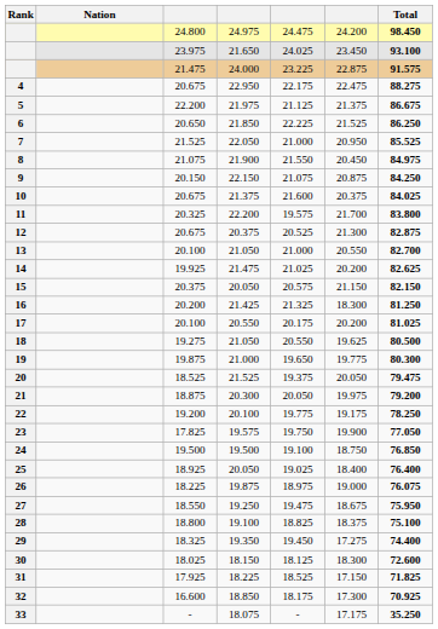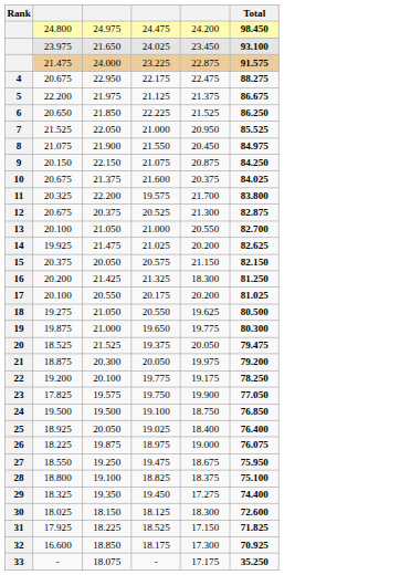 <table class="wikitable sortable" style="text-align:center; font-size:85%">
 <tr>
 <th scope="col" style="width:20px;">Rank</th>
-<th ! scope="col" style="width:150px;">Nation</th>
 <th ! scope="col" style="width:60px;"></th>
 <th ! scope="col" style="width:60px;"></th>
 <th ! scope="col" style="width:60px;"></th>
 <th ! scope="col" style="width:60px;"></th>
 <th ! scope="col" style="width:60px;">Total</th>
 </tr>
 <tr style="background:#fffcaf;">
 <th scope=row style="text-align:center"></th>
-<td align=left></td>
 <td>24.800</td>
 <td>24.975</td>
 <td>24.475</td>
 <td>24.200</td>
 <td><strong>98.450</strong></td>
 </tr>
 <tr style="background:#e5e5e5;">
 <th scope=row style="text-align:center"></th>
-<td align=left></td>
 <td>23.975</td>
 <td>21.650</td>
 <td>24.025</td>
 <td>23.450</td>
 <td><strong>93.100</strong></td>
 </tr>
 <tr style="background:#ec9;">
 <th scope=row style="text-align:center"></th>
-<td align=left></td>
 <td>21.475</td>
 <td>24.000</td>
 <td>23.225</td>
 <td>22.875</td>
 <td><strong>91.575</strong></td>
 </tr>
 <tr>
 <th scope=row style="text-align:center">4</th>
-<td align=left></td>
 <td>20.675</td>
 <td>22.950</td>
 <td>22.175</td>
 <td>22.475</td>
 <td><strong>88.275</strong></td>
 </tr>
 <tr>
 <th scope=row style="text-align:center">5</th>
-<td align=left></td>
 <td>22.200</td>
 <td>21.975</td>
 <td>21.125</td>
 <td>21.375</td>
 <td><strong>86.675</strong></td>
 </tr>
 <tr>
 <th scope=row style="text-align:center">6</th>
-<td align=left></td>
 <td>20.650</td>
 <td>21.850</td>
 <td>22.225</td>
 <td>21.525</td>
 <td><strong>86.250</strong></td>
 </tr>
 <tr>
 <th scope=row style="text-align:center">7</th>
-<td align=left></td>
 <td>21.525</td>
 <td>22.050</td>
 <td>21.000</td>
 <td>20.950</td>
 <td><strong>85.525</strong></td>
 </tr>
 <tr>
 <th scope=row style="text-align:center">8</th>
-<td align=left></td>
 <td>21.075</td>
 <td>21.900</td>
 <td>21.550</td>
 <td>20.450</td>
 <td><strong>84.975</strong></td>
 </tr>
 <tr>
 <th scope=row style="text-align:center">9</th>
-<td align=left></td>
 <td>20.150</td>
 <td>22.150</td>
 <td>21.075</td>
 <td>20.875</td>
 <td><strong>84.250</strong></td>
 </tr>
 <tr>
 <th scope=row style="text-align:center">10</th>
-<td align=left></td>
 <td>20.675</td>
 <td>21.375</td>
 <td>21.600</td>
 <td>20.375</td>
 <td><strong>84.025</strong></td>
 </tr>
 <tr>
 <th scope=row style="text-align:center">11</th>
-<td align=left></td>
 <td>20.325</td>
 <td>22.200</td>
 <td>19.575</td>
 <td>21.700</td>
 <td><strong>83.800</strong></td>
 </tr>
 <tr>
 <th scope=row style="text-align:center">12</th>
-<td align=left></td>
 <td>20.675</td>
 <td>20.375</td>
 <td>20.525</td>
 <td>21.300</td>
 <td><strong>82.875</strong></td>
 </tr>
 <tr>
 <th scope=row style="text-align:center">13</th>
-<td align=left></td>
 <td>20.100</td>
 <td>21.050</td>
 <td>21.000</td>
 <td>20.550</td>
 <td><strong>82.700</strong></td>
 </tr>
 <tr>
 <th scope=row style="text-align:center">14</th>
-<td align=left></td>
 <td>19.925</td>
 <td>21.475</td>
 <td>21.025</td>
 <td>20.200</td>
 <td><strong>82.625</strong></td>
 </tr>
 <tr>
 <th scope=row style="text-align:center">15</th>
-<td align=left></td>
 <td>20.375</td>
 <td>20.050</td>
 <td>20.575</td>
 <td>21.150</td>
 <td><strong>82.150</strong></td>
 </tr>
 <tr>
 <th scope=row style="text-align:center">16</th>
-<td align=left></td>
 <td>20.200</td>
 <td>21.425</td>
 <td>21.325</td>
 <td>18.300</td>
 <td><strong>81.250</strong></td>
 </tr>
 <tr>
 <th scope=row style="text-align:center">17</th>
-<td align=left></td>
 <td>20.100</td>
 <td>20.550</td>
 <td>20.175</td>
 <td>20.200</td>
 <td><strong>81.025</strong></td>
 </tr>
 <tr>
 <th scope=row style="text-align:center">18</th>
-<td align=left></td>
 <td>19.275</td>
 <td>21.050</td>
 <td>20.550</td>
 <td>19.625</td>
 <td><strong>80.500</strong></td>
 </tr>
 <tr>
 <th scope=row style="text-align:center">19</th>
-<td align=left></td>
 <td>19.875</td>
 <td>21.000</td>
 <td>19.650</td>
 <td>19.775</td>
 <td><strong>80.300</strong></td>
 </tr>
 <tr>
 <th scope=row style="text-align:center">20</th>
-<td align=left></td>
 <td>18.525</td>
 <td>21.525</td>
 <td>19.375</td>
 <td>20.050</td>
 <td><strong>79.475</strong></td>
 </tr>
 <tr>
 <th scope=row style="text-align:center">21</th>
-<td align=left></td>
 <td>18.875</td>
 <td>20.300</td>
 <td>20.050</td>
 <td>19.975</td>
 <td><strong>79.200</strong></td>
 </tr>
 <tr>
 <th scope=row style="text-align:center">22</th>
-<td align=left></td>
 <td>19.200</td>
 <td>20.100</td>
 <td>19.775</td>
 <td>19.175</td>
 <td><strong>78.250</strong></td>
 </tr>
 <tr>
 <th scope=row style="text-align:center">23</th>
-<td align=left></td>
 <td>17.825</td>
 <td>19.575</td>
 <td>19.750</td>
 <td>19.900</td>
 <td><strong>77.050</strong></td>
 </tr>
 <tr>
 <th scope=row style="text-align:center">24</th>
-<td align=left></td>
 <td>19.500</td>
 <td>19.500</td>
 <td>19.100</td>
 <td>18.750</td>
 <td><strong>76.850</strong></td>
 </tr>
 <tr>
 <th scope=row style="text-align:center">25</th>
-<td align=left></td>
 <td>18.925</td>
 <td>20.050</td>
 <td>19.025</td>
 <td>18.400</td>
 <td><strong>76.400</strong></td>
 </tr>
 <tr>
 <th scope=row style="text-align:center">26</th>
-<td align=left></td>
 <td>18.225</td>
 <td>19.875</td>
 <td>18.975</td>
 <td>19.000</td>
 <td><strong>76.075</strong></td>
 </tr>
 <tr>
 <th scope=row style="text-align:center">27</th>
-<td align=left></td>
 <td>18.550</td>
 <td>19.250</td>
 <td>19.475</td>
 <td>18.675</td>
 <td><strong>75.950</strong></td>
 </tr>
 <tr>
 <th scope=row style="text-align:center">28</th>
-<td align=left></td>
 <td>18.800</td>
 <td>19.100</td>
 <td>18.825</td>
 <td>18.375</td>
 <td><strong>75.100</strong></td>
 </tr>
 <tr>
 <th scope=row style="text-align:center">29</th>
-<td align=left></td>
 <td>18.325</td>
 <td>19.350</td>
 <td>19.450</td>
 <td>17.275</td>
 <td><strong>74.400</strong></td>
 </tr>
 <tr>
 <th scope=row style="text-align:center">30</th>
-<td align=left></td>
 <td>18.025</td>
 <td>18.150</td>
 <td>18.125</td>
 <td>18.300</td>
 <td><strong>72.600</strong></td>
 </tr>
 <tr>
 <th scope=row style="text-align:center">31</th>
-<td align=left></td>
 <td>17.925</td>
 <td>18.225</td>
 <td>18.525</td>
 <td>17.150</td>
 <td><strong>71.825</strong></td>
 </tr>
 <tr>
 <th scope=row style="text-align:center">32</th>
-<td align=left></td>
 <td>16.600</td>
 <td>18.850</td>
 <td>18.175</td>
 <td>17.300</td>
 <td><strong>70.925</strong></td>
 </tr>
 <tr>
 <th scope=row style="text-align:center">33</th>
-<td align=left></td>
 <td>-</td>
 <td>18.075</td>
 <td>-</td>
 <td>17.175</td>
 <td><strong>35.250</strong></td>
 </tr>
 </table>
